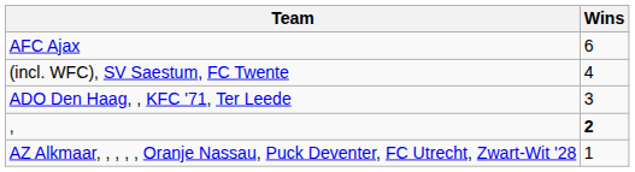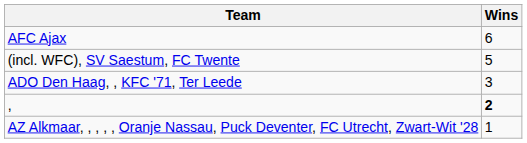 <table class="wikitable">
 <tr>
 <th>Team</th>
 <th>Wins</th>
 </tr>
 <tr>
 <td><a href='#'>AFC Ajax</a></td>
 <td>6</td>
 </tr>
 <tr>
 <td> (incl. WFC), <a href='#'>SV Saestum</a>,  <a href='#'>FC Twente</a></td>
-<td>4</td>
+<td>5</td>
 </tr>
 <tr>
 <td><a href='#'>ADO Den Haag</a>, , <a href='#'>KFC '71</a>, <a href='#'>Ter Leede</a></td>
 <td>3</td>
 </tr>
 <tr>
 <td>, </td>
 <td><strong>2</strong></td>
 </tr>
 <tr>
 <td><a href='#'>AZ Alkmaar</a>, , , , , <a href='#'>Oranje Nassau</a>, <a href='#'>Puck Deventer</a>, <a href='#'>FC Utrecht</a>, <a href='#'>Zwart-Wit '28</a></td>
 <td>1</td>
 </tr>
 </table>
